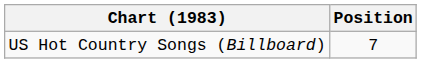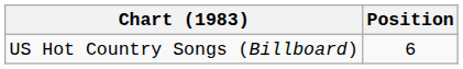 <table class="wikitable">
 <tr>
 <th>Chart (1983)</th>
 <th>Position</th>
 </tr>
 <tr>
 <td>US Hot Country Songs (<em>Billboard</em>)</td>
-<td align="center">7</td>
+<td align="center">6</td>
 </tr>
 </table>
